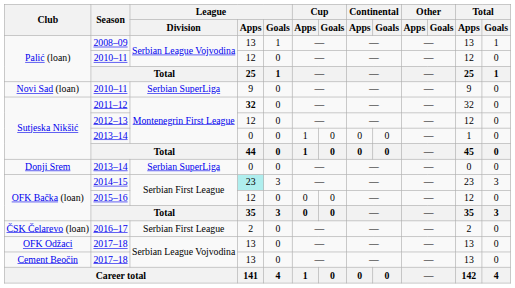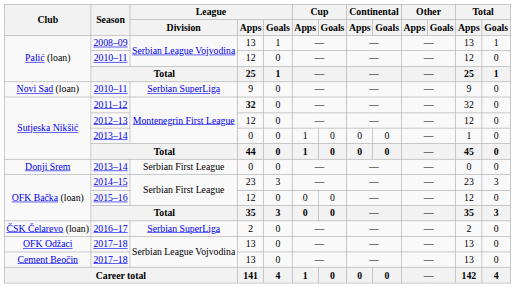 <table class="wikitable" style="text-align:center">
 <tr>
 <th rowspan="2">Club</th>
 <th rowspan="2">Season</th>
 <th colspan="3">League</th>
 <th colspan="2">Cup</th>
 <th colspan="2">Continental</th>
 <th colspan="2">Other</th>
 <th colspan="2">Total</th>
 </tr>
 <tr>
 <th>Division</th>
 <th>Apps</th>
 <th>Goals</th>
 <th>Apps</th>
 <th>Goals</th>
 <th>Apps</th>
 <th>Goals</th>
 <th>Apps</th>
 <th>Goals</th>
 <th>Apps</th>
 <th>Goals</th>
 </tr>
 <tr>
 <td rowspan="3"><a href='#'>Palić</a> (loan)</td>
 <td><a href='#'>2008–09</a></td>
 <td rowspan=2><a href='#'>Serbian League Vojvodina</a></td>
 <td>13</td>
 <td>1</td>
 <td colspan="2">—</td>
 <td colspan="2">—</td>
 <td colspan="2">—</td>
 <td>13</td>
 <td>1</td>
 </tr>
 <tr>
 <td><a href='#'>2010–11</a></td>
 <td>12</td>
 <td>0</td>
 <td colspan="2">—</td>
 <td colspan="2">—</td>
 <td colspan="2">—</td>
 <td>12</td>
 <td>0</td>
 </tr>
 <tr>
 <th colspan="2">Total</th>
 <th>25</th>
 <th>1</th>
 <th colspan="2">—</th>
 <th colspan="2">—</th>
 <th colspan="2">—</th>
 <th>25</th>
 <th>1</th>
 </tr>
 <tr>
 <td><a href='#'>Novi Sad</a> (loan)</td>
 <td><a href='#'>2010–11</a></td>
 <td><a href='#'>Serbian SuperLiga</a></td>
 <td>9</td>
 <td>0</td>
 <td colspan="2">—</td>
 <td colspan="2">—</td>
 <td colspan="2">—</td>
 <td>9</td>
 <td>0</td>
 </tr>
 <tr>
 <td rowspan="4"><a href='#'>Sutjeska Nikšić</a></td>
 <td><a href='#'>2011–12</a></td>
 <td rowspan="3"><a href='#'>Montenegrin First League</a></td>
 <td><strong>32</strong></td>
 <td>0</td>
 <td colspan="2">—</td>
 <td colspan="2">—</td>
 <td colspan="2">—</td>
 <td>32</td>
 <td>0</td>
 </tr>
 <tr>
 <td><a href='#'>2012–13</a></td>
 <td>12</td>
 <td>0</td>
 <td colspan="2">—</td>
 <td colspan="2">—</td>
 <td colspan="2">—</td>
 <td>12</td>
 <td>0</td>
 </tr>
 <tr>
 <td><a href='#'>2013–14</a></td>
 <td>0</td>
 <td>0</td>
 <td>1</td>
 <td>0</td>
 <td>0</td>
 <td>0</td>
 <td colspan="2">—</td>
 <td>1</td>
 <td>0</td>
 </tr>
 <tr>
 <th colspan="2">Total</th>
 <th>44</th>
 <th>0</th>
 <th>1</th>
 <th>0</th>
 <th>0</th>
 <th>0</th>
 <th colspan="2">—</th>
 <th>45</th>
 <th>0</th>
 </tr>
 <tr>
 <td><a href='#'>Donji Srem</a></td>
 <td><a href='#'>2013–14</a></td>
-<td><a href='#'>Serbian SuperLiga</a></td>
+<td>Serbian First League</td>
 <td>0</td>
 <td>0</td>
 <td colspan="2">—</td>
 <td colspan="2">—</td>
 <td colspan="2">—</td>
 <td>0</td>
 <td>0</td>
 </tr>
 <tr>
 <td rowspan="3"><a href='#'>OFK Bačka</a> (loan)</td>
 <td><a href='#'>2014–15</a></td>
 <td rowspan="2">Serbian First League</td>
-<td style="background: paleturquoise;">23</td>
+<td>23</td>
 <td>3</td>
 <td colspan="2">—</td>
 <td colspan="2">—</td>
 <td colspan="2">—</td>
 <td>23</td>
 <td>3</td>
 </tr>
 <tr>
 <td><a href='#'>2015–16</a></td>
 <td>12</td>
 <td>0</td>
 <td>0</td>
 <td>0</td>
 <td colspan="2">—</td>
 <td colspan="2">—</td>
 <td>12</td>
 <td>0</td>
 </tr>
 <tr>
 <th colspan="2">Total</th>
 <th>35</th>
 <th>3</th>
 <th>0</th>
 <th>0</th>
 <th colspan="2">—</th>
 <th colspan="2">—</th>
 <th>35</th>
 <th>3</th>
 </tr>
 <tr>
 <td><a href='#'>ČSK Čelarevo</a> (loan)</td>
 <td><a href='#'>2016–17</a></td>
-<td>Serbian First League</td>
+<td><a href='#'>Serbian SuperLiga</a></td>
 <td>2</td>
 <td>0</td>
 <td colspan="2">—</td>
 <td colspan="2">—</td>
 <td colspan="2">—</td>
 <td>2</td>
 <td>0</td>
 </tr>
 <tr>
 <td><a href='#'>OFK Odžaci</a></td>
 <td><a href='#'>2017–18</a></td>
 <td rowspan="2">Serbian League Vojvodina</td>
 <td>13</td>
 <td>0</td>
 <td colspan="2">—</td>
 <td colspan="2">—</td>
 <td colspan="2">—</td>
 <td>13</td>
 <td>0</td>
 </tr>
 <tr>
 <td><a href='#'>Cement Beočin</a></td>
 <td><a href='#'>2017–18</a></td>
 <td>13</td>
 <td>0</td>
 <td colspan="2">—</td>
 <td colspan="2">—</td>
 <td colspan="2">—</td>
 <td>13</td>
 <td>0</td>
 </tr>
 <tr>
 <th colspan="3">Career total</th>
 <th>141</th>
 <th>4</th>
 <th>1</th>
 <th>0</th>
 <th>0</th>
 <th>0</th>
 <th colspan="2">—</th>
 <th>142</th>
 <th>4</th>
 </tr>
 </table>
